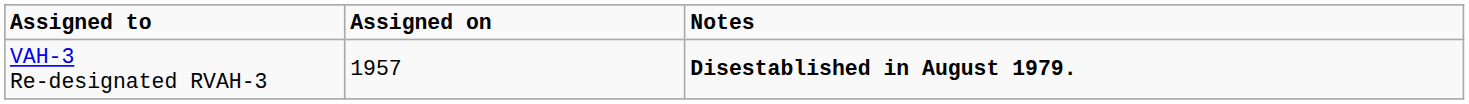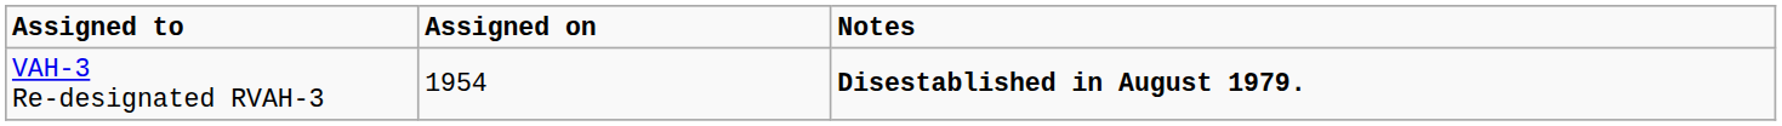 <table class="wikitable" style="width: 70%;">
 <tr>
 <td style="width: 200px;"><strong>Assigned to</strong></td>
 <td style="width: 200px;"><strong>Assigned on</strong></td>
 <td><strong>Notes</strong></td>
 </tr>
 <tr>
 <td><a href='#'>VAH-3</a><br>Re-designated RVAH-3</td>
-<td>1957</td>
+<td>1954</td>
 <td><strong>Disestablished in August 1979.</strong></td>
 </tr>
 </table>
